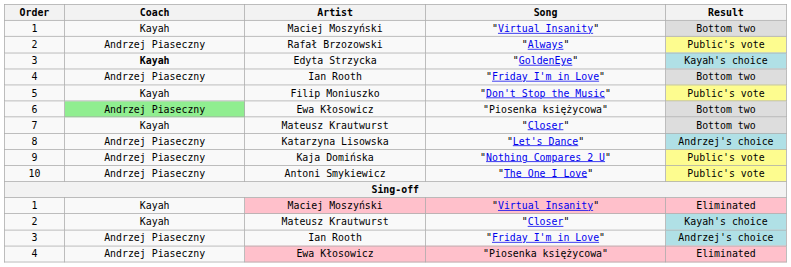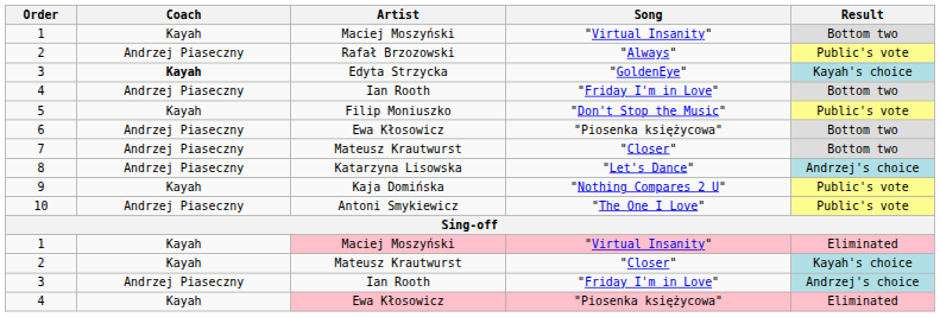 <table class="wikitable" style="text-align:center; width:65%;">
 <tr>
 <th style="width:5%;">Order</th>
 <th style="width:15%;">Coach</th>
 <th style="width:15%;">Artist</th>
 <th style="width:20%;">Song</th>
 <th style="width:10%;">Result</th>
 </tr>
 <tr>
 <td>1</td>
 <td>Kayah</td>
 <td>Maciej Moszyński</td>
 <td>"<a href='#'>Virtual Insanity</a>"</td>
 <td style="background:#ddd;">Bottom two</td>
 </tr>
 <tr>
 <td>2</td>
 <td>Andrzej Piaseczny</td>
 <td>Rafał Brzozowski</td>
 <td>"<a href='#'>Always</a>"</td>
 <td style="background:#fdfc8f;">Public's vote</td>
 </tr>
 <tr>
 <td>3</td>
 <td><strong>Kayah</strong></td>
 <td>Edyta Strzycka</td>
 <td>"<a href='#'>GoldenEye</a>"</td>
 <td style="background:#B0E0E6;">Kayah's choice</td>
 </tr>
 <tr>
 <td>4</td>
 <td>Andrzej Piaseczny</td>
 <td>Ian Rooth</td>
 <td>"<a href='#'>Friday I'm in Love</a>"</td>
 <td style="background:#ddd;">Bottom two</td>
 </tr>
 <tr>
 <td>5</td>
 <td>Kayah</td>
 <td>Filip Moniuszko</td>
 <td>"<a href='#'>Don't Stop the Music</a>"</td>
 <td style="background:#fdfc8f;">Public's vote</td>
 </tr>
 <tr>
 <td>6</td>
-<td style="background: lightgreen;">Andrzej Piaseczny</td>
+<td>Andrzej Piaseczny</td>
 <td>Ewa Kłosowicz</td>
 <td>"Piosenka księżycowa"</td>
 <td style="background:#ddd;">Bottom two</td>
 </tr>
 <tr>
 <td>7</td>
-<td>Kayah</td>
+<td>Andrzej Piaseczny</td>
 <td>Mateusz Krautwurst</td>
 <td>"<a href='#'>Closer</a>"</td>
 <td style="background:#ddd;">Bottom two</td>
 </tr>
 <tr>
 <td>8</td>
 <td>Andrzej Piaseczny</td>
 <td>Katarzyna Lisowska</td>
 <td>"<a href='#'>Let's Dance</a>"</td>
 <td style="background:#B0E0E6;">Andrzej's choice</td>
 </tr>
 <tr>
 <td>9</td>
-<td>Andrzej Piaseczny</td>
+<td>Kayah</td>
 <td>Kaja Domińska</td>
 <td>"<a href='#'>Nothing Compares 2 U</a>"</td>
 <td style="background:#fdfc8f;">Public's vote</td>
 </tr>
 <tr>
 <td>10</td>
 <td>Andrzej Piaseczny</td>
 <td>Antoni Smykiewicz</td>
 <td>"<a href='#'>The One I Love</a>"</td>
 <td style="background:#fdfc8f;">Public's vote</td>
 </tr>
 <tr>
 <th colspan="5">Sing-off</th>
 </tr>
 <tr>
 <td>1</td>
 <td>Kayah</td>
 <td style="background:pink;">Maciej Moszyński</td>
 <td style="background:pink;">"<a href='#'>Virtual Insanity</a>"</td>
 <td style="background:pink;">Eliminated</td>
 </tr>
 <tr>
 <td>2</td>
 <td>Kayah</td>
 <td>Mateusz Krautwurst</td>
 <td>"<a href='#'>Closer</a>"</td>
 <td style="background:#B0E0E6;">Kayah's choice</td>
 </tr>
 <tr>
 <td>3</td>
 <td>Andrzej Piaseczny</td>
 <td>Ian Rooth</td>
 <td>"<a href='#'>Friday I'm in Love</a>"</td>
 <td style="background:#B0E0E6;">Andrzej's choice</td>
 </tr>
 <tr>
 <td>4</td>
-<td>Andrzej Piaseczny</td>
+<td>Kayah</td>
 <td style="background:pink;">Ewa Kłosowicz</td>
 <td style="background:pink;">"Piosenka księżycowa"</td>
 <td style="background:pink;">Eliminated</td>
 </tr>
 </table>
